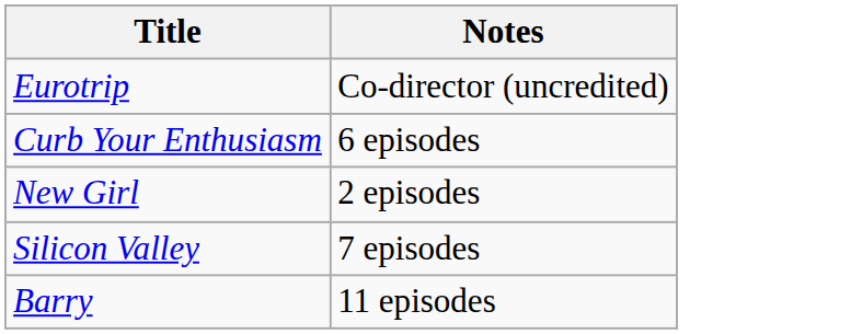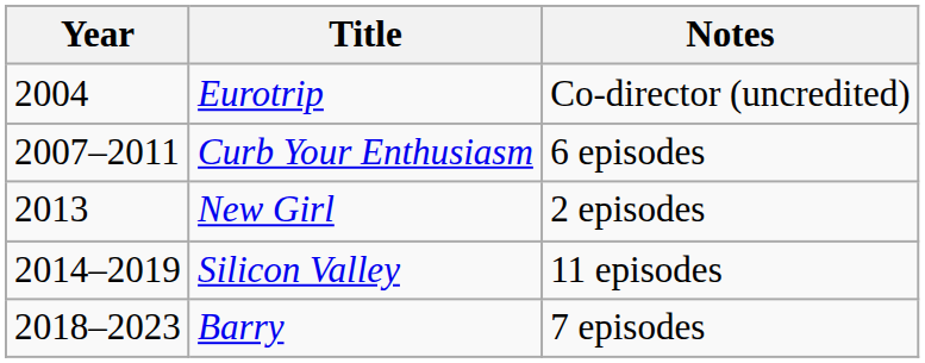 <table class="wikitable sortable">
 <tr>
+<th>Year</th>
 <th>Title</th>
 <th>Notes</th>
 </tr>
 <tr>
+<td>2004</td>
 <td><em><a href='#'>Eurotrip</a></em></td>
 <td>Co-director (uncredited)</td>
 </tr>
 <tr>
+<td>2007–2011</td>
 <td><em><a href='#'>Curb Your Enthusiasm</a></em></td>
 <td>6 episodes</td>
 </tr>
 <tr>
+<td>2013</td>
 <td><em><a href='#'>New Girl</a></em></td>
 <td>2 episodes</td>
 </tr>
 <tr>
+<td>2014–2019</td>
 <td><em><a href='#'>Silicon Valley</a></em></td>
+<td>11 episodes</td>
+</tr>
+<tr>
+<td>2018–2023</td>
+<td><em><a href='#'>Barry</a></em></td>
 <td>7 episodes</td>
 </tr>
-<tr>
-<td><em><a href='#'>Barry</a></em></td>
-<td>11 episodes</td>
-</tr>
 </table>
